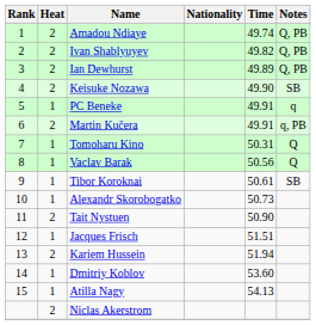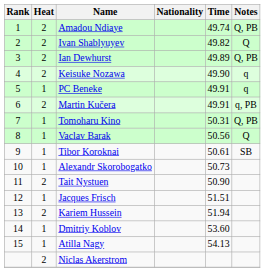 <table class="wikitable sortable" style="text-align:center">
 <tr>
 <th>Rank</th>
 <th>Heat</th>
 <th>Name</th>
 <th>Nationality</th>
 <th>Time</th>
 <th>Notes</th>
 </tr>
 <tr bgcolor=ccffcc>
 <td>1</td>
 <td>2</td>
 <td align=left><a href='#'>Amadou Ndiaye</a></td>
 <td align=left></td>
 <td>49.74</td>
 <td>Q, PB</td>
 </tr>
 <tr bgcolor=ccffcc>
 <td>2</td>
 <td>2</td>
 <td align=left><a href='#'>Ivan Shablyuyev</a></td>
 <td align=left></td>
 <td>49.82</td>
-<td>Q, PB</td>
+<td>Q</td>
 </tr>
 <tr bgcolor=ccffcc>
 <td>3</td>
 <td>2</td>
 <td align=left><a href='#'>Ian Dewhurst</a></td>
 <td align=left></td>
 <td>49.89</td>
 <td>Q, PB</td>
 </tr>
 <tr bgcolor=ddffdd>
 <td>4</td>
 <td>2</td>
 <td align=left><a href='#'>Keisuke Nozawa</a></td>
 <td align=left></td>
 <td>49.90</td>
-<td>SB</td>
+<td>q</td>
 </tr>
 <tr bgcolor=ccffcc>
 <td>5</td>
 <td>1</td>
 <td align=left><a href='#'>PC Beneke</a></td>
 <td align=left></td>
 <td>49.91</td>
 <td>q</td>
 </tr>
 <tr bgcolor=ddffdd>
 <td>6</td>
 <td>2</td>
 <td align=left><a href='#'>Martin Kučera</a></td>
 <td align=left></td>
 <td>49.91</td>
 <td>q, PB</td>
 </tr>
 <tr bgcolor=ccffcc>
 <td>7</td>
 <td>1</td>
 <td align=left><a href='#'>Tomoharu Kino</a></td>
 <td align=left></td>
 <td>50.31</td>
-<td>Q</td>
+<td>Q, PB</td>
 </tr>
 <tr bgcolor=ccffcc>
 <td>8</td>
 <td>1</td>
 <td align=left><a href='#'>Vaclav Barak</a></td>
 <td align=left></td>
 <td>50.56</td>
 <td>Q</td>
 </tr>
 <tr>
 <td>9</td>
 <td>1</td>
 <td align=left><a href='#'>Tibor Koroknai</a></td>
 <td align=left></td>
 <td>50.61</td>
 <td>SB</td>
 </tr>
 <tr>
 <td>10</td>
 <td>1</td>
 <td align=left><a href='#'>Alexandr Skorobogatko</a></td>
 <td align=left></td>
 <td>50.73</td>
 <td></td>
 </tr>
 <tr>
 <td>11</td>
 <td>2</td>
 <td align=left><a href='#'>Tait Nystuen</a></td>
 <td align=left></td>
 <td>50.90</td>
 <td></td>
 </tr>
 <tr>
 <td>12</td>
 <td>1</td>
 <td align=left><a href='#'>Jacques Frisch</a></td>
 <td align=left></td>
 <td>51.51</td>
 <td></td>
 </tr>
 <tr>
 <td>13</td>
 <td>2</td>
 <td align=left><a href='#'>Kariem Hussein</a></td>
 <td align=left></td>
 <td>51.94</td>
 <td></td>
 </tr>
 <tr>
 <td>14</td>
 <td>1</td>
 <td align=left><a href='#'>Dmitriy Koblov</a></td>
 <td align=left></td>
 <td>53.60</td>
 <td></td>
 </tr>
 <tr>
 <td>15</td>
 <td>1</td>
 <td align=left><a href='#'>Atilla Nagy</a></td>
 <td align=left></td>
 <td>54.13</td>
 <td></td>
 </tr>
 <tr>
 <td></td>
 <td>2</td>
 <td align=left><a href='#'>Niclas Akerstrom</a></td>
 <td align=left></td>
 <td></td>
 <td></td>
 </tr>
 <tr>
 </tr>
 </table>
